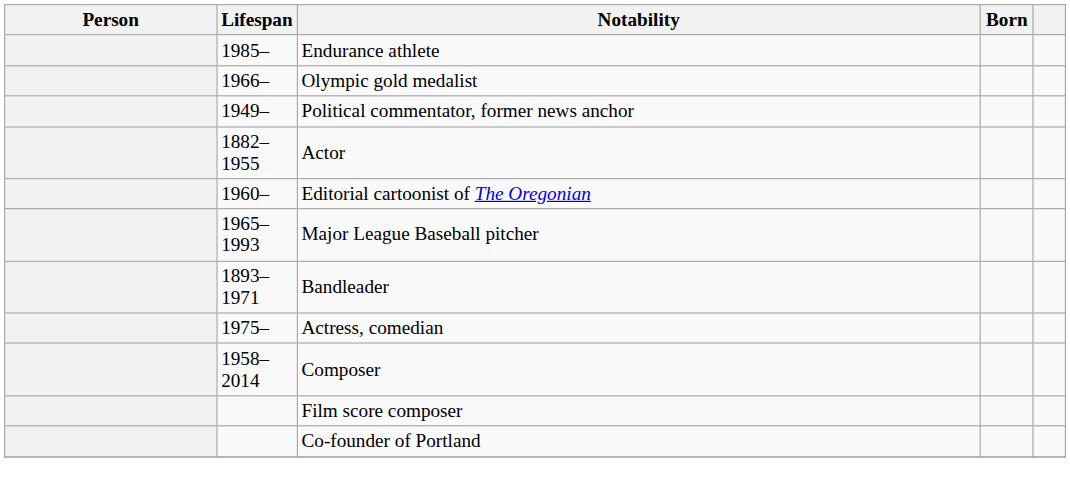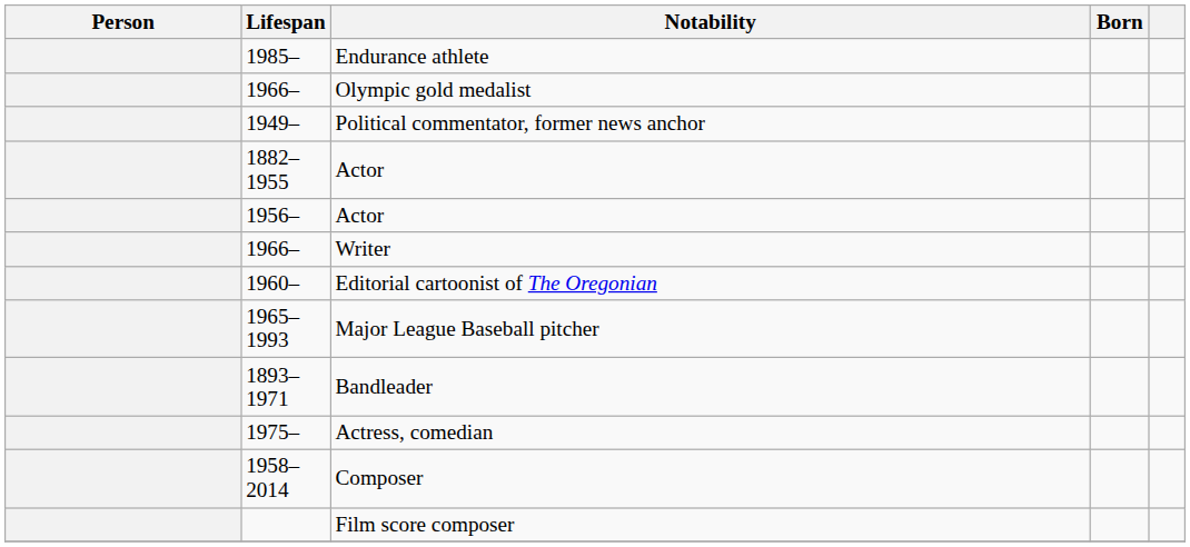 <table class="wikitable plainrowheaders sortable" style="margin-right: 0; width:70%;">
 <tr>
 <th scope="col" width="20%">Person</th>
 <th scope="col" width="6%">Lifespan</th>
 <th scope="col">Notability</th>
 <th scope="col" width="5%">Born</th>
 <th scope="col" class="unsortable" width="3%"></th>
 </tr>
 <tr>
 <th scope="row"></th>
 <td>1985–</td>
 <td>Endurance athlete</td>
 <td></td>
 <td style="text-align:center;"></td>
 </tr>
 <tr>
 <th scope="row"></th>
 <td>1966–</td>
 <td>Olympic gold medalist</td>
 <td></td>
 <td style="text-align:center;"></td>
 </tr>
 <tr>
 <th scope="row"></th>
 <td>1949–</td>
 <td>Political commentator, former news anchor</td>
 <td></td>
 <td style="text-align:center;"></td>
 </tr>
 <tr>
 <th scope="row"></th>
 <td>1882–1955</td>
 <td>Actor</td>
+<td></td>
+<td style="text-align:center;"></td>
+</tr>
+<tr>
+<th scope="row"></th>
+<td>1956–</td>
+<td>Actor</td>
+<td></td>
+<td style="text-align:center;"></td>
+</tr>
+<tr>
+<th scope="row"></th>
+<td>1966–</td>
+<td>Writer</td>
 <td></td>
 <td style="text-align:center;"></td>
 </tr>
 <tr>
 <th scope="row"></th>
 <td>1960–</td>
 <td>Editorial cartoonist of <em><a href='#'>The Oregonian</a></em></td>
 <td></td>
 <td style="text-align:center;"></td>
 </tr>
 <tr>
 <th scope="row"></th>
 <td>1965–1993</td>
 <td>Major League Baseball pitcher</td>
 <td></td>
 <td style="text-align:center;"></td>
 </tr>
 <tr>
 <th scope="row"></th>
 <td>1893–1971</td>
 <td>Bandleader</td>
 <td></td>
 <td style="text-align:center;"></td>
 </tr>
 <tr>
 <th scope="row"></th>
 <td>1975–</td>
 <td>Actress, comedian</td>
 <td></td>
 <td style="text-align:center;"></td>
 </tr>
 <tr>
 <th scope="row"></th>
 <td>1958–2014</td>
 <td>Composer</td>
 <td></td>
 <td style="text-align:center;"></td>
 </tr>
 <tr>
 <th scope="row"></th>
 <td></td>
 <td>Film score composer</td>
 <td></td>
 <td style="text-align:center;"></td>
 </tr>
 <tr>
-<th scope="row"></th>
-<td></td>
-<td>Co-founder of Portland</td>
-<td></td>
-<td style="text-align:center;"></td>
-</tr>
-<tr>
 </tr>
 </table>
